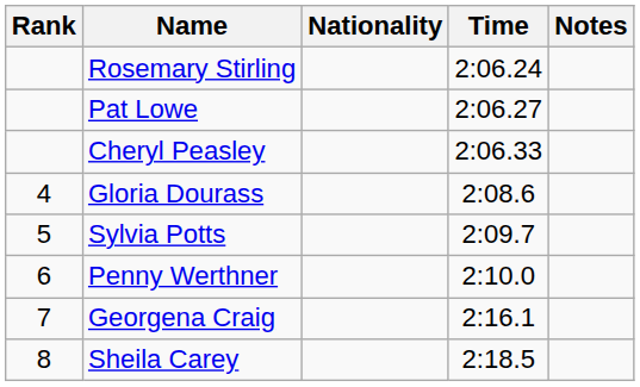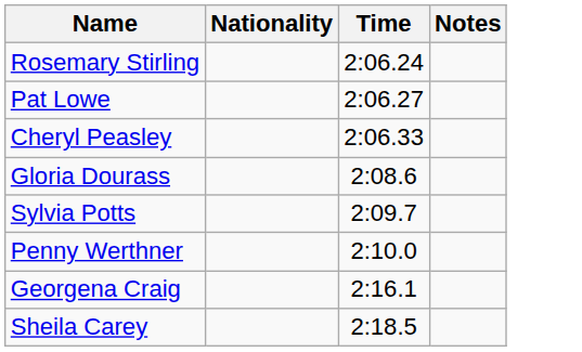 <table class="wikitable sortable" style=" text-align:center;">
 <tr>
-<th scope=col>Rank</th>
 <th scope=col>Name</th>
 <th scope=col>Nationality</th>
 <th scope=col>Time</th>
 <th scope=col>Notes</th>
 </tr>
 <tr>
-<td></td>
 <td style="text-align:left;"><a href='#'>Rosemary Stirling</a></td>
 <td style="text-align:left;"></td>
 <td>2:06.24</td>
 <td></td>
 </tr>
 <tr>
-<td></td>
 <td style="text-align:left;"><a href='#'>Pat Lowe</a></td>
 <td style="text-align:left;"></td>
 <td>2:06.27</td>
 <td></td>
 </tr>
 <tr>
-<td></td>
 <td style="text-align:left;"><a href='#'>Cheryl Peasley</a></td>
 <td style="text-align:left;"></td>
 <td>2:06.33</td>
 <td></td>
 </tr>
 <tr>
-<td>4</td>
 <td style="text-align:left;"><a href='#'>Gloria Dourass</a></td>
 <td style="text-align:left;"></td>
 <td>2:08.6</td>
 <td></td>
 </tr>
 <tr>
-<td>5</td>
 <td style="text-align:left;"><a href='#'>Sylvia Potts</a></td>
 <td style="text-align:left;"></td>
 <td>2:09.7</td>
 <td></td>
 </tr>
 <tr>
-<td>6</td>
 <td style="text-align:left;"><a href='#'>Penny Werthner</a></td>
 <td style="text-align:left;"></td>
 <td>2:10.0</td>
 <td></td>
 </tr>
 <tr>
-<td>7</td>
 <td style="text-align:left;"><a href='#'>Georgena Craig</a></td>
 <td style="text-align:left;"></td>
 <td>2:16.1</td>
 <td></td>
 </tr>
 <tr>
-<td>8</td>
 <td style="text-align:left;"><a href='#'>Sheila Carey</a></td>
 <td style="text-align:left;"></td>
 <td>2:18.5</td>
 <td></td>
 </tr>
 </table>
